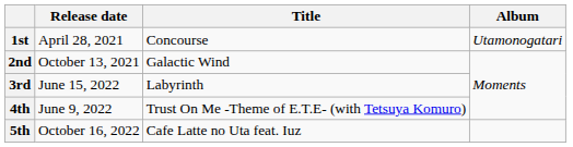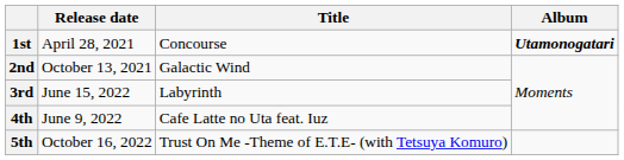 <table class="wikitable">
 <tr>
 <th></th>
 <th>Release date</th>
 <th>Title</th>
 <th>Album</th>
 </tr>
 <tr>
 <th>1st</th>
 <td>April 28, 2021</td>
 <td>Concourse</td>
-<td><em>Utamonogatari</em></td>
+<td><strong><em>Utamonogatari</em></strong></td>
 </tr>
 <tr>
 <th>2nd</th>
 <td>October 13, 2021</td>
 <td>Galactic Wind</td>
 <td rowspan="3"><em>Moments</em></td>
 </tr>
 <tr>
 <th>3rd</th>
 <td>June 15, 2022</td>
 <td>Labyrinth</td>
 </tr>
 <tr>
 <th>4th</th>
 <td>June 9, 2022</td>
-<td>Trust On Me -Theme of E.T.E- (with <a href='#'>Tetsuya Komuro</a>)</td>
+<td>Cafe Latte no Uta feat. Iuz</td>
 </tr>
 <tr>
 <th>5th</th>
 <td>October 16, 2022</td>
-<td>Cafe Latte no Uta feat. Iuz</td>
+<td>Trust On Me -Theme of E.T.E- (with <a href='#'>Tetsuya Komuro</a>)</td>
 <td></td>
 </tr>
 </table>
